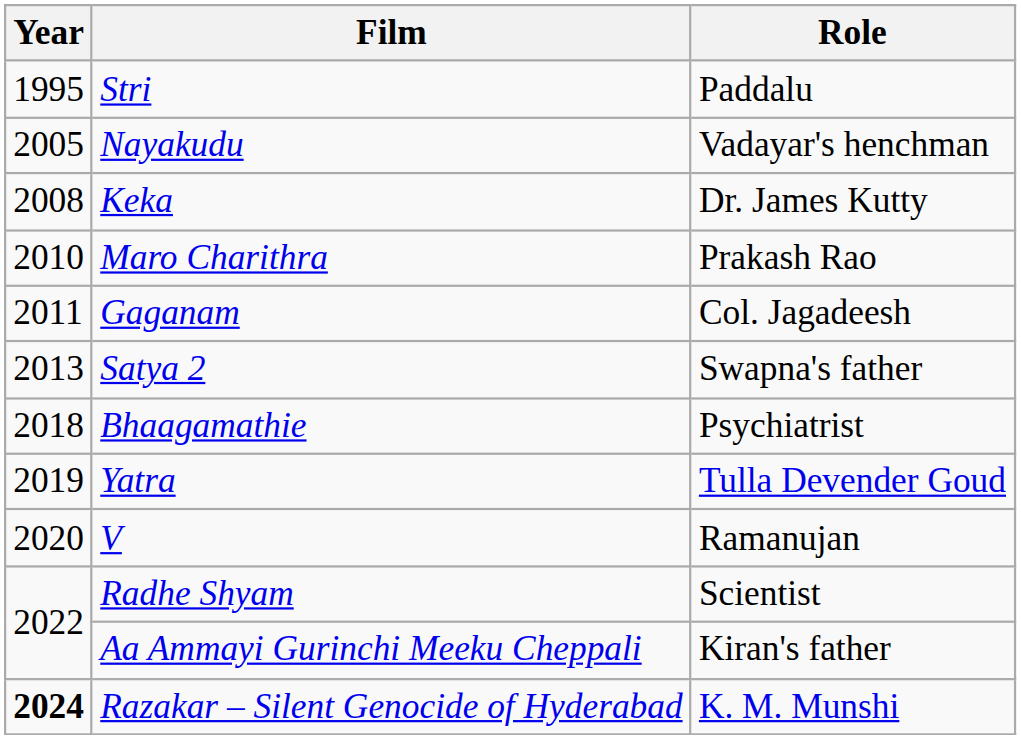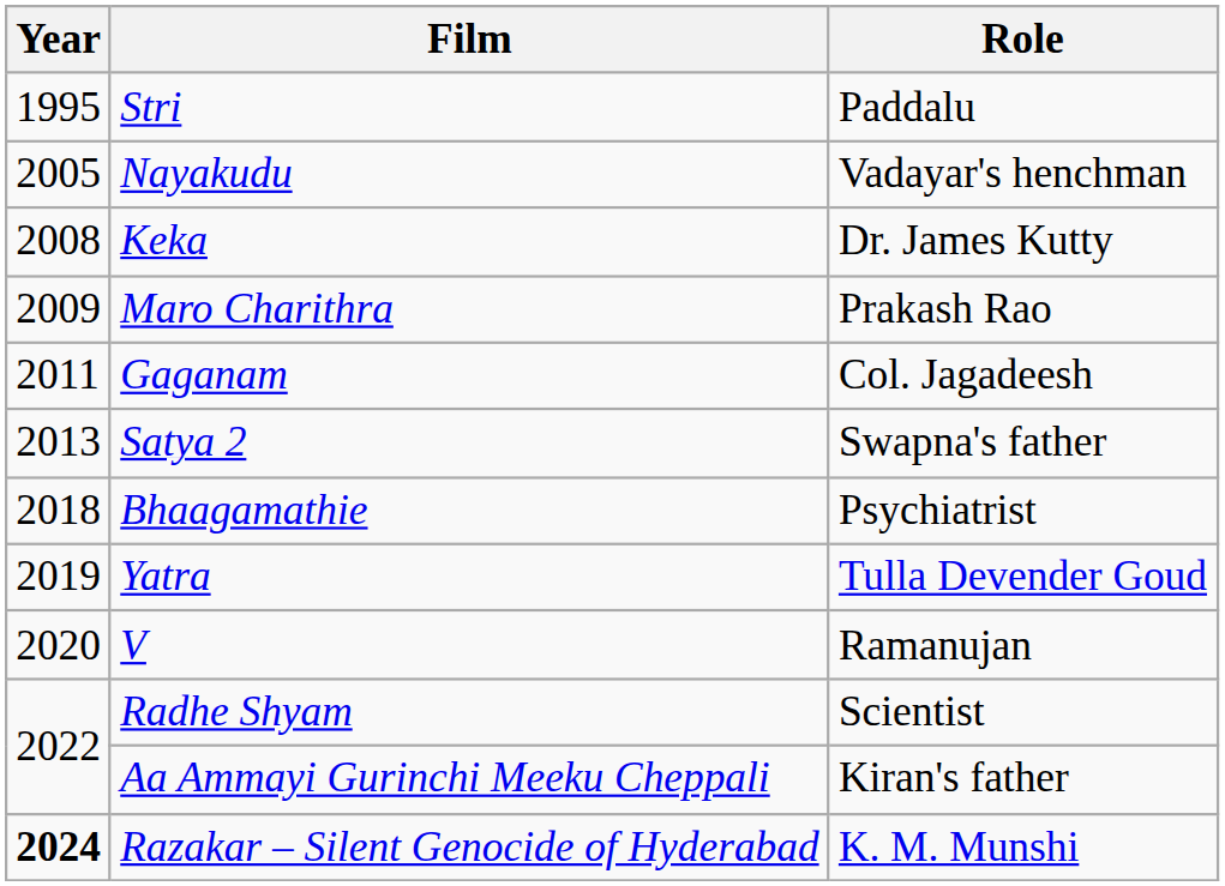 <table class="wikitable">
 <tr>
 <th>Year</th>
 <th>Film</th>
 <th>Role</th>
 </tr>
 <tr>
 <td>1995</td>
 <td><em><a href='#'>Stri</a></em></td>
 <td>Paddalu</td>
 </tr>
 <tr>
 <td>2005</td>
 <td><em><a href='#'>Nayakudu</a></em></td>
 <td>Vadayar's henchman</td>
 </tr>
 <tr>
 <td>2008</td>
 <td><em><a href='#'>Keka</a></em></td>
 <td>Dr. James Kutty</td>
 </tr>
 <tr>
-<td>2010</td>
+<td>2009</td>
 <td><em><a href='#'>Maro Charithra</a></em></td>
 <td>Prakash Rao</td>
 </tr>
 <tr>
 <td>2011</td>
 <td><em><a href='#'>Gaganam</a></em></td>
 <td>Col. Jagadeesh</td>
 </tr>
 <tr>
 <td>2013</td>
 <td><em><a href='#'>Satya 2</a></em></td>
 <td>Swapna's father</td>
 </tr>
 <tr>
 <td>2018</td>
 <td><em><a href='#'>Bhaagamathie</a></em></td>
 <td>Psychiatrist</td>
 </tr>
 <tr>
 <td>2019</td>
 <td><em><a href='#'>Yatra</a></em></td>
 <td><a href='#'>Tulla Devender Goud</a></td>
 </tr>
 <tr>
 <td>2020</td>
 <td><em><a href='#'>V</a></em></td>
 <td>Ramanujan</td>
 </tr>
 <tr>
 <td rowspan=2>2022</td>
 <td><em><a href='#'>Radhe Shyam</a></em></td>
 <td>Scientist</td>
 </tr>
 <tr>
 <td><em><a href='#'>Aa Ammayi Gurinchi Meeku Cheppali</a></em></td>
 <td>Kiran's father</td>
 </tr>
 <tr>
 <td><strong>2024</strong></td>
 <td><em><a href='#'>Razakar – Silent Genocide of Hyderabad</a></em></td>
 <td><a href='#'>K. M. Munshi</a></td>
 </tr>
 </table>
